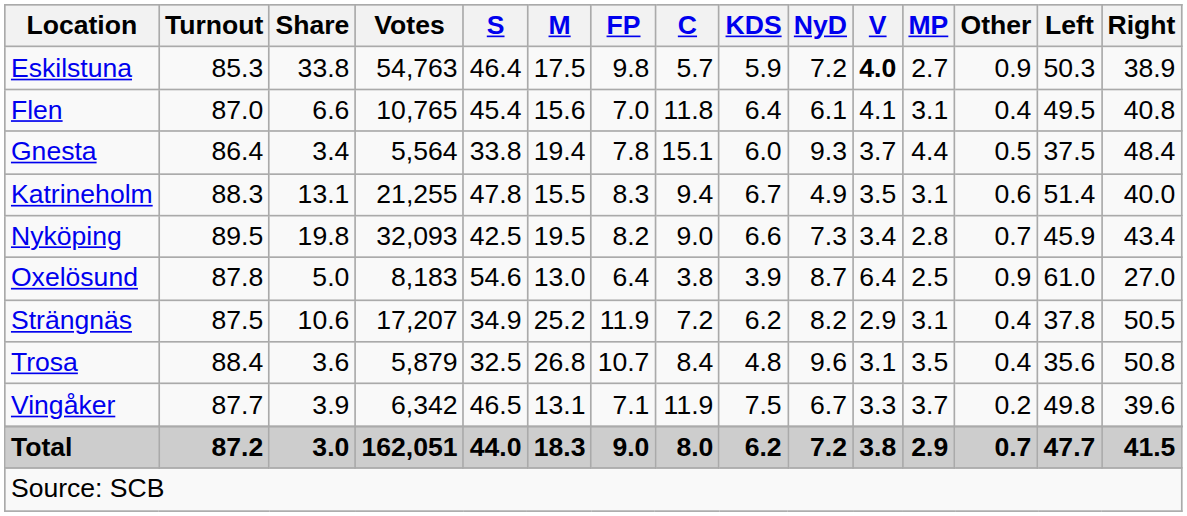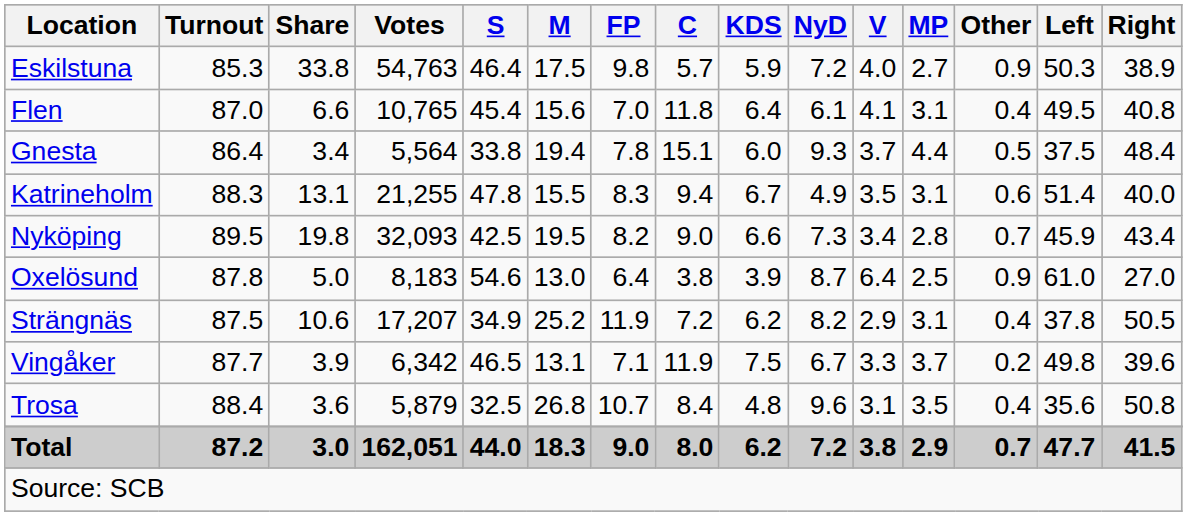 <table class="wikitable sortable" style=text-align:right>
 <tr>
 <th>Location</th>
 <th>Turnout</th>
 <th>Share</th>
 <th>Votes</th>
 <th><a href='#'>S</a></th>
 <th><a href='#'>M</a></th>
 <th><a href='#'>FP</a></th>
 <th><a href='#'>C</a></th>
 <th><a href='#'>KDS</a></th>
 <th><a href='#'>NyD</a></th>
 <th><a href='#'>V</a></th>
 <th><a href='#'>MP</a></th>
 <th>Other</th>
 <th>Left</th>
 <th>Right</th>
 </tr>
 <tr>
 <td align=left><a href='#'>Eskilstuna</a></td>
 <td>85.3</td>
 <td>33.8</td>
 <td>54,763</td>
 <td>46.4</td>
 <td>17.5</td>
 <td>9.8</td>
 <td>5.7</td>
 <td>5.9</td>
 <td>7.2</td>
-<td><strong>4.0</strong></td>
+<td>4.0</td>
 <td>2.7</td>
 <td>0.9</td>
 <td>50.3</td>
 <td>38.9</td>
 </tr>
 <tr>
 <td align=left><a href='#'>Flen</a></td>
 <td>87.0</td>
 <td>6.6</td>
 <td>10,765</td>
 <td>45.4</td>
 <td>15.6</td>
 <td>7.0</td>
 <td>11.8</td>
 <td>6.4</td>
 <td>6.1</td>
 <td>4.1</td>
 <td>3.1</td>
 <td>0.4</td>
 <td>49.5</td>
 <td>40.8</td>
 </tr>
 <tr>
 <td align=left><a href='#'>Gnesta</a></td>
 <td>86.4</td>
 <td>3.4</td>
 <td>5,564</td>
 <td>33.8</td>
 <td>19.4</td>
 <td>7.8</td>
 <td>15.1</td>
 <td>6.0</td>
 <td>9.3</td>
 <td>3.7</td>
 <td>4.4</td>
 <td>0.5</td>
 <td>37.5</td>
 <td>48.4</td>
 </tr>
 <tr>
 <td align=left><a href='#'>Katrineholm</a></td>
 <td>88.3</td>
 <td>13.1</td>
 <td>21,255</td>
 <td>47.8</td>
 <td>15.5</td>
 <td>8.3</td>
 <td>9.4</td>
 <td>6.7</td>
 <td>4.9</td>
 <td>3.5</td>
 <td>3.1</td>
 <td>0.6</td>
 <td>51.4</td>
 <td>40.0</td>
 </tr>
 <tr>
 <td align=left><a href='#'>Nyköping</a></td>
 <td>89.5</td>
 <td>19.8</td>
 <td>32,093</td>
 <td>42.5</td>
 <td>19.5</td>
 <td>8.2</td>
 <td>9.0</td>
 <td>6.6</td>
 <td>7.3</td>
 <td>3.4</td>
 <td>2.8</td>
 <td>0.7</td>
 <td>45.9</td>
 <td>43.4</td>
 </tr>
 <tr>
 <td align=left><a href='#'>Oxelösund</a></td>
 <td>87.8</td>
 <td>5.0</td>
 <td>8,183</td>
 <td>54.6</td>
 <td>13.0</td>
 <td>6.4</td>
 <td>3.8</td>
 <td>3.9</td>
 <td>8.7</td>
 <td>6.4</td>
 <td>2.5</td>
 <td>0.9</td>
 <td>61.0</td>
 <td>27.0</td>
 </tr>
 <tr>
 <td align=left><a href='#'>Strängnäs</a></td>
 <td>87.5</td>
 <td>10.6</td>
 <td>17,207</td>
 <td>34.9</td>
 <td>25.2</td>
 <td>11.9</td>
 <td>7.2</td>
 <td>6.2</td>
 <td>8.2</td>
 <td>2.9</td>
 <td>3.1</td>
 <td>0.4</td>
 <td>37.8</td>
 <td>50.5</td>
 </tr>
 <tr>
+<td align=left><a href='#'>Vingåker</a></td>
+<td>87.7</td>
+<td>3.9</td>
+<td>6,342</td>
+<td>46.5</td>
+<td>13.1</td>
+<td>7.1</td>
+<td>11.9</td>
+<td>7.5</td>
+<td>6.7</td>
+<td>3.3</td>
+<td>3.7</td>
+<td>0.2</td>
+<td>49.8</td>
+<td>39.6</td>
+</tr>
+<tr>
 <td align=left><a href='#'>Trosa</a></td>
 <td>88.4</td>
 <td>3.6</td>
 <td>5,879</td>
 <td>32.5</td>
 <td>26.8</td>
 <td>10.7</td>
 <td>8.4</td>
 <td>4.8</td>
 <td>9.6</td>
 <td>3.1</td>
 <td>3.5</td>
 <td>0.4</td>
 <td>35.6</td>
 <td>50.8</td>
-</tr>
-<tr>
-<td align=left><a href='#'>Vingåker</a></td>
-<td>87.7</td>
-<td>3.9</td>
-<td>6,342</td>
-<td>46.5</td>
-<td>13.1</td>
-<td>7.1</td>
-<td>11.9</td>
-<td>7.5</td>
-<td>6.7</td>
-<td>3.3</td>
-<td>3.7</td>
-<td>0.2</td>
-<td>49.8</td>
-<td>39.6</td>
 </tr>
 <tr>
 </tr>
 <tr style="background:#CDCDCD;">
 <td align=left><strong>Total</strong></td>
 <td><strong>87.2</strong></td>
 <td><strong>3.0</strong></td>
 <td><strong>162,051</strong></td>
 <td><strong>44.0</strong></td>
 <td><strong>18.3</strong></td>
 <td><strong>9.0</strong></td>
 <td><strong>8.0</strong></td>
 <td><strong>6.2</strong></td>
 <td><strong>7.2</strong></td>
 <td><strong>3.8</strong></td>
 <td><strong>2.9</strong></td>
 <td><strong>0.7</strong></td>
 <td><strong>47.7</strong></td>
 <td><strong>41.5</strong></td>
 </tr>
 <tr>
 <td align=left colspan=15>Source: SCB </td>
 </tr>
 </table>
